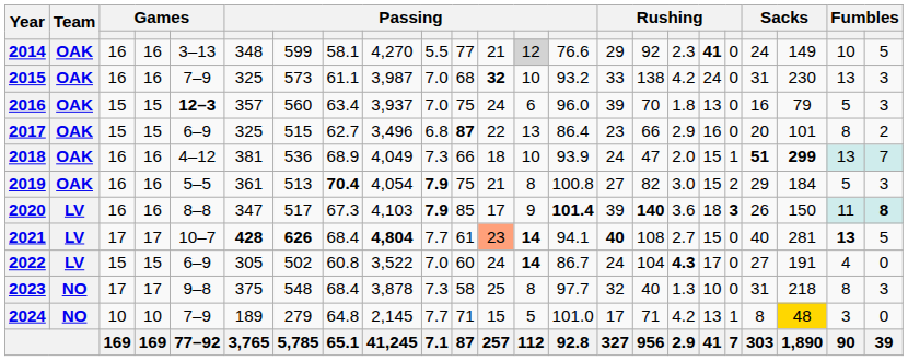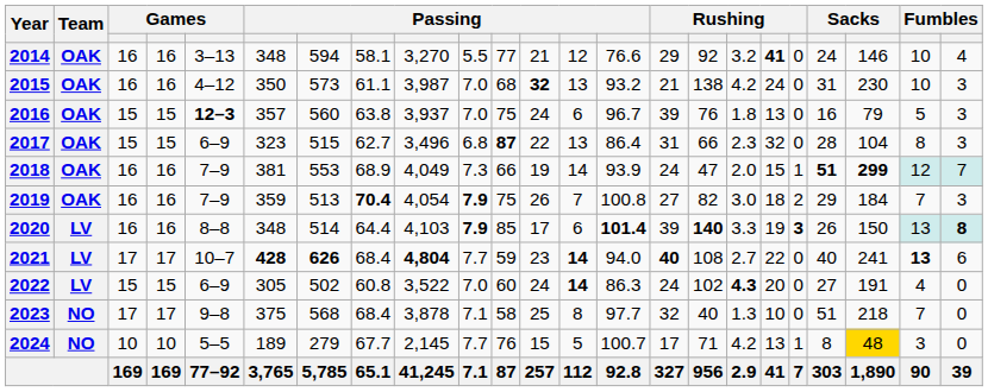 <table class="wikitable" style="text-align:center;">
 <tr>
 <th rowspan="2">Year</th>
 <th rowspan="2">Team</th>
 <th colspan="3">Games</th>
 <th colspan="9">Passing</th>
 <th colspan="5">Rushing</th>
 <th colspan="2">Sacks</th>
 <th colspan="2">Fumbles</th>
 </tr>
 <tr>
 <th></th>
 <th></th>
 <th></th>
 <th></th>
 <th></th>
 <th></th>
 <th></th>
 <th></th>
 <th></th>
 <th></th>
 <th></th>
 <th></th>
 <th></th>
 <th></th>
 <th></th>
 <th></th>
 <th></th>
 <th></th>
 <th></th>
 <th></th>
 <th></th>
 </tr>
 <tr>
 <th><a href='#'>2014</a></th>
 <th><a href='#'>OAK</a></th>
 <td>16</td>
 <td>16</td>
 <td>3–13</td>
 <td>348</td>
-<td>599</td>
+<td>594</td>
 <td>58.1</td>
-<td>4,270</td>
+<td>3,270</td>
 <td>5.5</td>
 <td>77</td>
 <td>21</td>
-<td style="background: lightgrey;">12</td>
+<td>12</td>
 <td>76.6</td>
 <td>29</td>
 <td>92</td>
-<td>2.3</td>
+<td>3.2</td>
 <td><strong>41</strong></td>
 <td>0</td>
 <td>24</td>
-<td>149</td>
+<td>146</td>
 <td>10</td>
-<td>5</td>
+<td>4</td>
 </tr>
 <tr>
 <th><a href='#'>2015</a></th>
 <th><a href='#'>OAK</a></th>
 <td>16</td>
 <td>16</td>
-<td>7–9</td>
-<td>325</td>
+<td>4–12</td>
+<td>350</td>
 <td>573</td>
 <td>61.1</td>
 <td>3,987</td>
 <td>7.0</td>
 <td>68</td>
 <td><strong>32</strong></td>
-<td>10</td>
+<td>13</td>
 <td>93.2</td>
-<td>33</td>
+<td>21</td>
 <td>138</td>
 <td>4.2</td>
 <td>24</td>
 <td>0</td>
 <td>31</td>
 <td>230</td>
-<td>13</td>
+<td>10</td>
 <td>3</td>
 </tr>
 <tr>
 <th><a href='#'>2016</a></th>
 <th><a href='#'>OAK</a></th>
 <td>15</td>
 <td>15</td>
 <td><strong>12–3</strong></td>
 <td>357</td>
 <td>560</td>
-<td>63.4</td>
+<td>63.8</td>
 <td>3,937</td>
 <td>7.0</td>
 <td>75</td>
 <td>24</td>
 <td>6</td>
-<td>96.0</td>
+<td>96.7</td>
 <td>39</td>
-<td>70</td>
+<td>76</td>
 <td>1.8</td>
 <td>13</td>
 <td>0</td>
 <td>16</td>
 <td>79</td>
 <td>5</td>
 <td>3</td>
 </tr>
 <tr>
 <th><a href='#'>2017</a></th>
 <th><a href='#'>OAK</a></th>
 <td>15</td>
 <td>15</td>
 <td>6–9</td>
-<td>325</td>
+<td>323</td>
 <td>515</td>
 <td>62.7</td>
 <td>3,496</td>
 <td>6.8</td>
 <td><strong>87</strong></td>
 <td>22</td>
 <td>13</td>
 <td>86.4</td>
-<td>23</td>
+<td>31</td>
 <td>66</td>
-<td>2.9</td>
-<td>16</td>
+<td>2.3</td>
+<td>32</td>
 <td>0</td>
-<td>20</td>
-<td>101</td>
+<td>28</td>
+<td>104</td>
 <td>8</td>
-<td>2</td>
+<td>3</td>
 </tr>
 <tr>
 <th><a href='#'>2018</a></th>
 <th><a href='#'>OAK</a></th>
 <td>16</td>
 <td>16</td>
-<td>4–12</td>
+<td>7–9</td>
 <td>381</td>
-<td>536</td>
+<td>553</td>
 <td>68.9</td>
 <td>4,049</td>
 <td>7.3</td>
 <td>66</td>
-<td>18</td>
-<td>10</td>
+<td>19</td>
+<td>14</td>
 <td>93.9</td>
 <td>24</td>
 <td>47</td>
 <td>2.0</td>
 <td>15</td>
 <td>1</td>
 <td><strong>51</strong></td>
 <td><strong>299</strong></td>
-<td style="background:#cfecec;">13</td>
+<td style="background:#cfecec;">12</td>
 <td style="background:#cfecec;">7</td>
 </tr>
 <tr>
 <th><a href='#'>2019</a></th>
 <th><a href='#'>OAK</a></th>
 <td>16</td>
 <td>16</td>
-<td>5–5</td>
-<td>361</td>
+<td>7–9</td>
+<td>359</td>
 <td>513</td>
 <td><strong>70.4</strong></td>
 <td>4,054</td>
 <td><strong>7.9</strong></td>
 <td>75</td>
-<td>21</td>
-<td>8</td>
+<td>26</td>
+<td>7</td>
 <td>100.8</td>
 <td>27</td>
 <td>82</td>
 <td>3.0</td>
-<td>15</td>
+<td>18</td>
 <td>2</td>
 <td>29</td>
 <td>184</td>
-<td>5</td>
+<td>7</td>
 <td>3</td>
 </tr>
 <tr>
 <th><a href='#'>2020</a></th>
 <th><a href='#'>LV</a></th>
 <td>16</td>
 <td>16</td>
 <td>8–8</td>
-<td>347</td>
-<td>517</td>
-<td>67.3</td>
+<td>348</td>
+<td>514</td>
+<td>64.4</td>
 <td>4,103</td>
 <td><strong>7.9</strong></td>
 <td>85</td>
 <td>17</td>
-<td>9</td>
+<td>6</td>
 <td><strong>101.4</strong></td>
 <td>39</td>
 <td><strong>140</strong></td>
-<td>3.6</td>
-<td>18</td>
+<td>3.3</td>
+<td>19</td>
 <td><strong>3</strong></td>
 <td>26</td>
 <td>150</td>
-<td style="background:#cfecec">11</td>
+<td style="background:#cfecec">13</td>
 <td style="background:#cfecec;"><strong>8</strong></td>
 </tr>
 <tr>
 <th><a href='#'>2021</a></th>
 <th><a href='#'>LV</a></th>
 <td>17</td>
 <td>17</td>
 <td>10–7</td>
 <td><strong>428</strong></td>
 <td><strong>626</strong></td>
 <td>68.4</td>
 <td><strong>4,804</strong></td>
 <td>7.7</td>
-<td>61</td>
-<td style="background: lightsalmon;">23</td>
+<td>59</td>
+<td>23</td>
 <td><strong>14</strong></td>
-<td>94.1</td>
+<td>94.0</td>
 <td><strong>40</strong></td>
 <td>108</td>
 <td>2.7</td>
-<td>15</td>
+<td>22</td>
 <td>0</td>
 <td>40</td>
-<td>281</td>
+<td>241</td>
 <td><strong>13</strong></td>
-<td>5</td>
+<td>6</td>
 </tr>
 <tr>
 <th><a href='#'>2022</a></th>
 <th><a href='#'>LV</a></th>
 <td>15</td>
 <td>15</td>
 <td>6–9</td>
 <td>305</td>
 <td>502</td>
 <td>60.8</td>
 <td>3,522</td>
 <td>7.0</td>
 <td>60</td>
 <td>24</td>
 <td><strong>14</strong></td>
-<td>86.7</td>
+<td>86.3</td>
 <td>24</td>
-<td>104</td>
+<td>102</td>
 <td><strong>4.3</strong></td>
-<td>17</td>
+<td>20</td>
 <td>0</td>
 <td>27</td>
 <td>191</td>
 <td>4</td>
 <td>0</td>
 </tr>
 <tr>
 <th><a href='#'>2023</a></th>
 <th><a href='#'>NO</a></th>
 <td>17</td>
 <td>17</td>
 <td>9–8</td>
 <td>375</td>
-<td>548</td>
+<td>568</td>
 <td>68.4</td>
 <td>3,878</td>
-<td>7.3</td>
+<td>7.1</td>
 <td>58</td>
 <td>25</td>
 <td>8</td>
 <td>97.7</td>
 <td>32</td>
 <td>40</td>
 <td>1.3</td>
 <td>10</td>
 <td>0</td>
-<td>31</td>
+<td>51</td>
 <td>218</td>
-<td>8</td>
-<td>3</td>
+<td>7</td>
+<td>0</td>
 </tr>
 <tr>
 <th><a href='#'>2024</a></th>
 <th><a href='#'>NO</a></th>
 <td>10</td>
 <td>10</td>
-<td>7–9</td>
+<td>5–5</td>
 <td>189</td>
 <td>279</td>
-<td>64.8</td>
+<td>67.7</td>
 <td>2,145</td>
 <td>7.7</td>
-<td>71</td>
+<td>76</td>
 <td>15</td>
 <td>5</td>
-<td>101.0</td>
+<td>100.7</td>
 <td>17</td>
 <td>71</td>
 <td>4.2</td>
 <td>13</td>
 <td>1</td>
 <td>8</td>
 <td style="background: gold;">48</td>
 <td>3</td>
 <td>0</td>
 </tr>
 <tr>
 <th colspan="2"></th>
 <th>169</th>
 <th>169</th>
 <th>77–92</th>
 <th>3,765</th>
 <th>5,785</th>
 <th>65.1</th>
 <th>41,245</th>
 <th>7.1</th>
 <th>87</th>
 <th>257</th>
 <th>112</th>
 <th>92.8</th>
 <th>327</th>
 <th>956</th>
 <th>2.9</th>
 <th>41</th>
 <th>7</th>
 <th>303</th>
 <th>1,890</th>
 <th>90</th>
 <th>39</th>
 </tr>
 </table>
